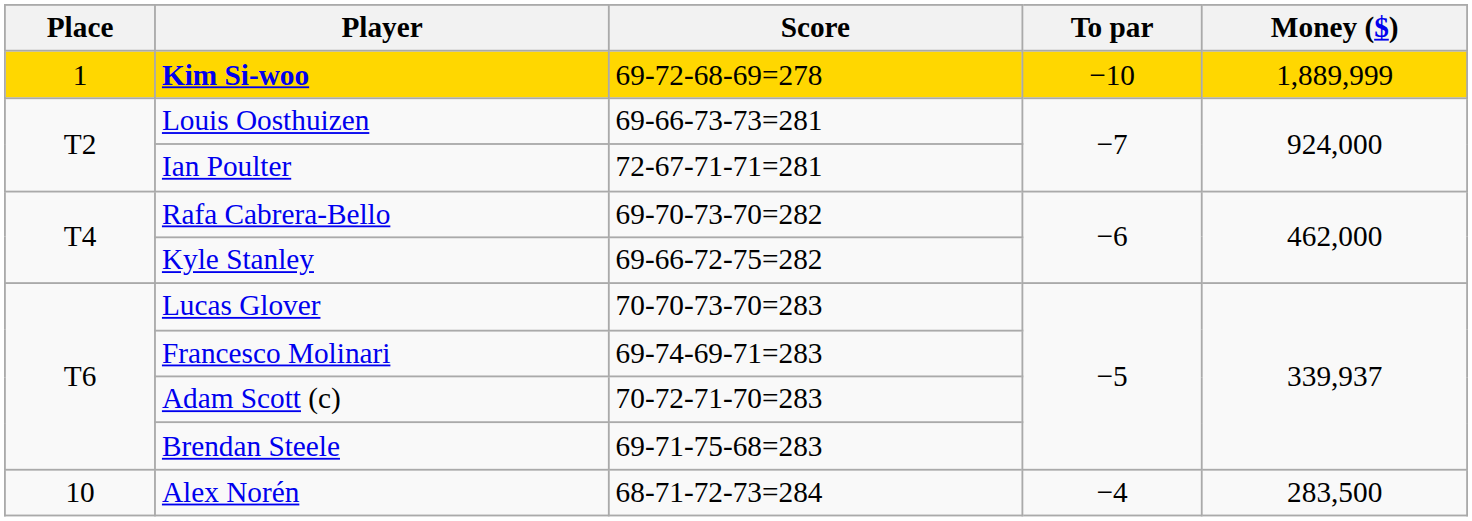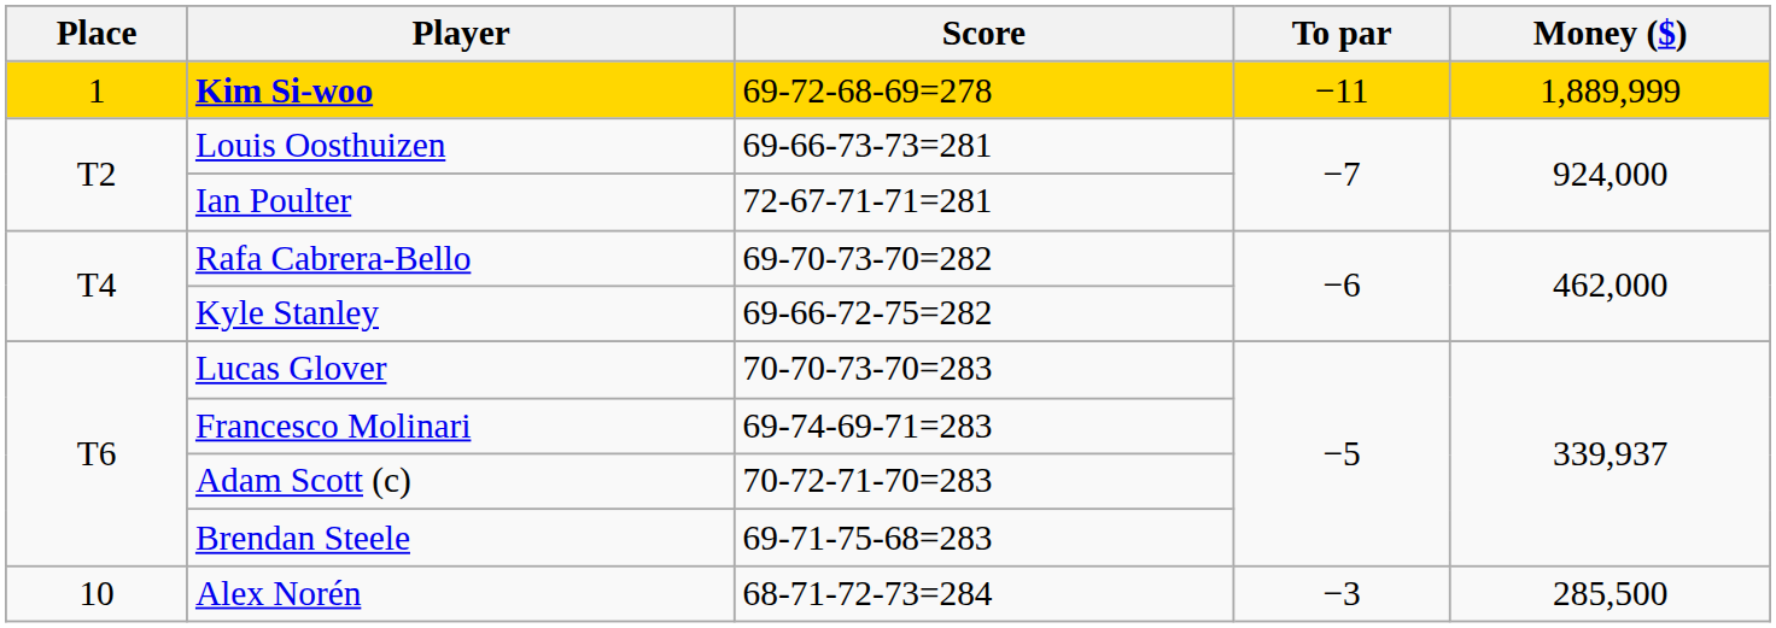 <table class="wikitable" style="width:50em; margin-bottom:0">
 <tr>
 <th>Place</th>
 <th>Player</th>
 <th>Score</th>
 <th>To par</th>
 <th>Money (<a href='#'>$</a>)</th>
 </tr>
 <tr style="background:gold">
 <td align=center>1</td>
 <td> <strong><a href='#'>Kim Si-woo</a></strong></td>
 <td>69-72-68-69=278</td>
-<td align=center>−10</td>
+<td align=center>−11</td>
 <td align=center>1,889,999</td>
 </tr>
 <tr>
 <td rowspan=2 align=center>T2</td>
 <td> <a href='#'>Louis Oosthuizen</a></td>
 <td>69-66-73-73=281</td>
 <td rowspan=2 align=center>−7</td>
 <td rowspan=2 align=center>924,000</td>
 </tr>
 <tr>
 <td> <a href='#'>Ian Poulter</a></td>
 <td>72-67-71-71=281</td>
 </tr>
 <tr>
 <td rowspan=2 align=center>T4</td>
 <td> <a href='#'>Rafa Cabrera-Bello</a></td>
 <td>69-70-73-70=282</td>
 <td rowspan=2 align=center>−6</td>
 <td rowspan=2 align=center>462,000</td>
 </tr>
 <tr>
 <td> <a href='#'>Kyle Stanley</a></td>
 <td>69-66-72-75=282</td>
 </tr>
 <tr>
 <td rowspan=4 align=center>T6</td>
 <td> <a href='#'>Lucas Glover</a></td>
 <td>70-70-73-70=283</td>
 <td rowspan=4 align=center>−5</td>
 <td rowspan=4 align=center>339,937</td>
 </tr>
 <tr>
 <td> <a href='#'>Francesco Molinari</a></td>
 <td>69-74-69-71=283</td>
 </tr>
 <tr>
 <td> <a href='#'>Adam Scott</a> (c)</td>
 <td>70-72-71-70=283</td>
 </tr>
 <tr>
 <td> <a href='#'>Brendan Steele</a></td>
 <td>69-71-75-68=283</td>
 </tr>
 <tr>
 <td align=center>10</td>
 <td> <a href='#'>Alex Norén</a></td>
 <td>68-71-72-73=284</td>
-<td align=center>−4</td>
-<td align=center>283,500</td>
+<td align=center>−3</td>
+<td align=center>285,500</td>
 </tr>
 </table>
